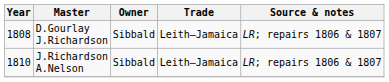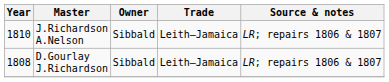 <table class=" wikitable">
 <tr>
 <th>Year</th>
 <th>Master</th>
 <th>Owner</th>
 <th>Trade</th>
 <th>Source & notes</th>
 </tr>
 <tr>
+<td>1810</td>
+<td>J.Richardson<br>A.Nelson</td>
+<td>Sibbald</td>
+<td>Leith–Jamaica</td>
+<td><em>LR</em>; repairs 1806 & 1807</td>
+</tr>
+<tr>
 <td>1808</td>
 <td>D.Gourlay<br>J.Richardson</td>
 <td>Sibbald</td>
 <td>Leith–Jamaica</td>
 <td><em>LR</em>; repairs 1806 & 1807</td>
 </tr>
 <tr>
-<td>1810</td>
-<td>J.Richardson<br>A.Nelson</td>
-<td>Sibbald</td>
-<td>Leith–Jamaica</td>
-<td><em>LR</em>; repairs 1806 & 1807</td>
-</tr>
-<tr>
 </tr>
 </table>
